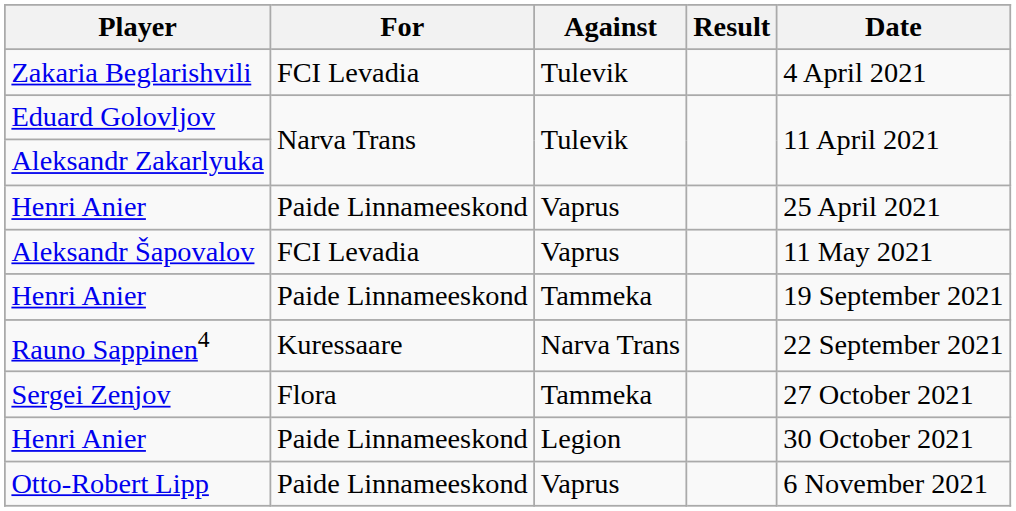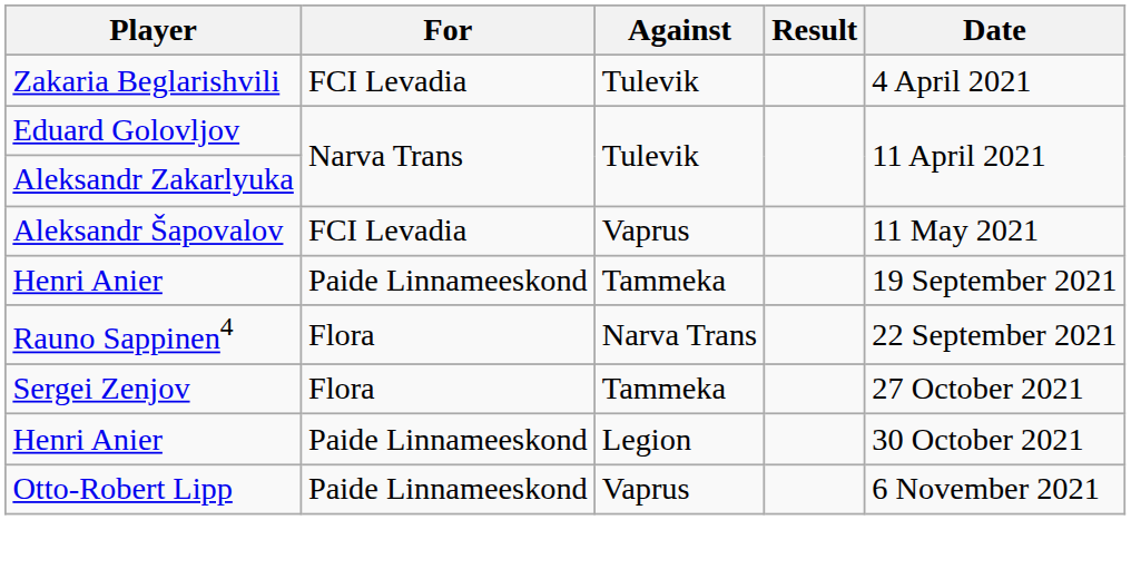 <table class="wikitable">
 <tr>
 <th>Player</th>
 <th>For</th>
 <th>Against</th>
 <th>Result</th>
 <th>Date</th>
 </tr>
 <tr>
 <td> <a href='#'>Zakaria Beglarishvili</a></td>
 <td>FCI Levadia</td>
 <td>Tulevik</td>
 <td></td>
 <td>4 April 2021</td>
 </tr>
 <tr>
 <td> <a href='#'>Eduard Golovljov</a></td>
 <td rowspan=2>Narva Trans</td>
 <td rowspan=2>Tulevik</td>
 <td rowspan=2></td>
 <td rowspan=2>11 April 2021</td>
 </tr>
 <tr>
 <td> <a href='#'>Aleksandr Zakarlyuka</a></td>
 </tr>
 <tr>
-<td> <a href='#'>Henri Anier</a></td>
-<td>Paide Linnameeskond</td>
-<td>Vaprus</td>
-<td></td>
-<td>25 April 2021</td>
-</tr>
-<tr>
 <td> <a href='#'>Aleksandr Šapovalov</a></td>
 <td>FCI Levadia</td>
 <td>Vaprus</td>
 <td></td>
 <td>11 May 2021</td>
 </tr>
 <tr>
 <td> <a href='#'>Henri Anier</a></td>
 <td>Paide Linnameeskond</td>
 <td>Tammeka</td>
 <td></td>
 <td>19 September 2021</td>
 </tr>
 <tr>
 <td> <a href='#'>Rauno Sappinen</a><sup>4</sup></td>
-<td>Kuressaare</td>
+<td>Flora</td>
 <td>Narva Trans</td>
 <td></td>
 <td>22 September 2021</td>
 </tr>
 <tr>
 <td> <a href='#'>Sergei Zenjov</a></td>
 <td>Flora</td>
 <td>Tammeka</td>
 <td></td>
 <td>27 October 2021</td>
 </tr>
 <tr>
 <td> <a href='#'>Henri Anier</a></td>
 <td>Paide Linnameeskond</td>
 <td>Legion</td>
 <td></td>
 <td>30 October 2021</td>
 </tr>
 <tr>
 <td> <a href='#'>Otto-Robert Lipp</a></td>
 <td>Paide Linnameeskond</td>
 <td>Vaprus</td>
 <td></td>
 <td>6 November 2021</td>
 </tr>
 </table>
